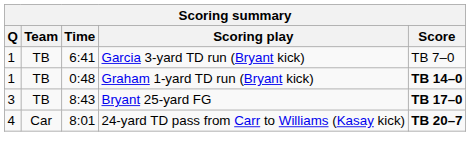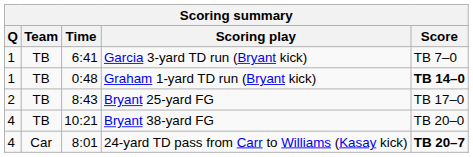 <table class="wikitable" style="font-size: 95%;">
 <tr>
 <th colspan=5>Scoring summary</th>
 </tr>
 <tr>
 <th>Q</th>
 <th>Team</th>
 <th>Time</th>
 <th>Scoring play</th>
 <th>Score</th>
 </tr>
 <tr>
 <td>1</td>
 <td align=center>TB</td>
 <td align=right>6:41</td>
 <td><a href='#'>Garcia</a> 3-yard TD run (<a href='#'>Bryant</a> kick)</td>
 <td>TB 7–0</td>
 </tr>
 <tr>
 <td>1</td>
 <td align=center>TB</td>
 <td align=right>0:48</td>
 <td><a href='#'>Graham</a> 1-yard TD run (<a href='#'>Bryant</a> kick)</td>
 <td><strong>TB 14–0</strong></td>
 </tr>
 <tr>
-<td>3</td>
+<td>2</td>
 <td align=center>TB</td>
 <td align=right>8:43</td>
 <td><a href='#'>Bryant</a> 25-yard FG</td>
-<td><strong>TB 17–0</strong></td>
+<td>TB 17–0</td>
+</tr>
+<tr>
+<td>4</td>
+<td align=center>TB</td>
+<td align=right>10:21</td>
+<td><a href='#'>Bryant</a> 38-yard FG</td>
+<td>TB 20–0</td>
 </tr>
 <tr>
 <td>4</td>
 <td align=center>Car</td>
 <td align=right>8:01</td>
 <td>24-yard TD pass from <a href='#'>Carr</a> to <a href='#'>Williams</a> (<a href='#'>Kasay</a> kick)</td>
 <td><strong>TB 20–7</strong></td>
 </tr>
 </table>
